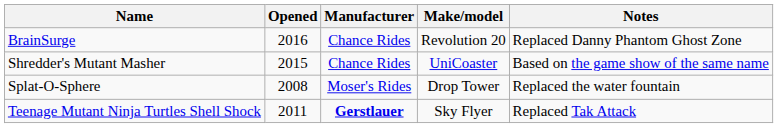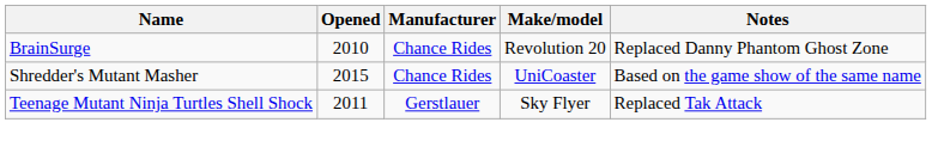 <table class="wikitable sortable">
 <tr>
 <th>Name</th>
 <th>Opened</th>
 <th>Manufacturer</th>
 <th>Make/model</th>
 <th>Notes</th>
 </tr>
 <tr>
 <td><a href='#'>BrainSurge</a></td>
-<td style="text-align:center">2016</td>
+<td style="text-align:center">2010</td>
 <td style="text-align:center"><a href='#'>Chance Rides</a></td>
 <td style="text-align:center">Revolution 20</td>
 <td>Replaced Danny Phantom Ghost Zone</td>
 </tr>
 <tr>
 <td>Shredder's Mutant Masher</td>
 <td style="text-align:center">2015</td>
 <td style="text-align:center"><a href='#'>Chance Rides</a></td>
 <td style="text-align:center"><a href='#'>UniCoaster</a></td>
 <td>Based on <a href='#'>the game show of the same name</a></td>
 </tr>
 <tr>
-<td>Splat-O-Sphere</td>
-<td style="text-align:center">2008</td>
-<td style="text-align:center"><a href='#'>Moser's Rides</a></td>
-<td style="text-align:center">Drop Tower</td>
-<td>Replaced the water fountain</td>
-</tr>
-<tr>
 <td><a href='#'>Teenage Mutant Ninja Turtles Shell Shock</a></td>
 <td style="text-align:center">2011</td>
-<td style="text-align:center"><strong><a href='#'>Gerstlauer</a></strong></td>
+<td style="text-align:center"><a href='#'>Gerstlauer</a></td>
 <td style="text-align:center">Sky Flyer</td>
 <td>Replaced <a href='#'>Tak Attack</a></td>
 </tr>
 </table>
